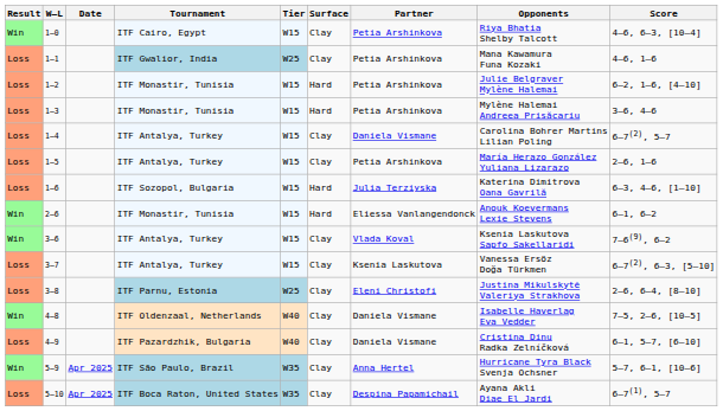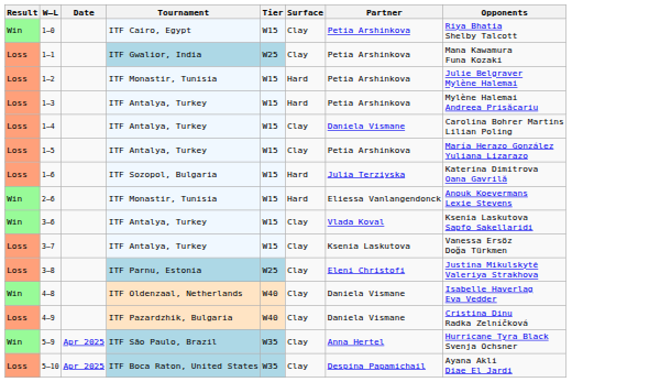 <table class="sortable wikitable">
 <tr>
 <th>Result</th>
 <th class="unsortable">W–L</th>
 <th>Date</th>
 <th>Tournament</th>
 <th>Tier</th>
 <th>Surface</th>
 <th>Partner</th>
 <th>Opponents</th>
-<th class="unsortable">Score</th>
 </tr>
 <tr>
 <td style="background:#98fb98;">Win</td>
 <td><small>1–0</small></td>
 <td></td>
 <td style="background:#f0f8ff;">ITF Cairo, Egypt</td>
 <td style="background:#f0f8ff;">W15</td>
 <td>Clay</td>
 <td> <a href='#'>Petia Arshinkova</a></td>
 <td> <a href='#'>Riya Bhatia</a> <br>  Shelby Talcott</td>
-<td>4–6, 6–3, [10–4]</td>
 </tr>
 <tr>
 <td style="background:#ffa07a;">Loss</td>
 <td><small>1–1</small></td>
 <td></td>
 <td style="background:lightblue;">ITF Gwalior, India</td>
 <td style="background:lightblue;">W25</td>
 <td>Clay</td>
 <td> Petia Arshinkova</td>
 <td> Mana Kawamura <br>  Funa Kozaki</td>
-<td>4–6, 1–6</td>
 </tr>
 <tr>
 <td style="background:#ffa07a;">Loss</td>
 <td><small>1–2</small></td>
 <td></td>
 <td style="background:#f0f8ff;">ITF Monastir, Tunisia</td>
 <td style="background:#f0f8ff;">W15</td>
 <td>Hard</td>
 <td> Petia Arshinkova</td>
 <td> <a href='#'>Julie Belgraver</a> <br>  <a href='#'>Mylène Halemai</a></td>
-<td>6–2, 1–6, [4–10]</td>
 </tr>
 <tr>
 <td style="background:#ffa07a;">Loss</td>
 <td><small>1–3</small></td>
 <td></td>
-<td style="background:#f0f8ff;">ITF Monastir, Tunisia</td>
+<td style="background:#f0f8ff;">ITF Antalya, Turkey</td>
 <td style="background:#f0f8ff;">W15</td>
 <td>Hard</td>
 <td> Petia Arshinkova</td>
 <td> Mylène Halemai <br>  <a href='#'>Andreea Prisăcariu</a></td>
-<td>3–6, 4–6</td>
 </tr>
 <tr>
 <td style="background:#ffa07a;">Loss</td>
 <td><small>1–4</small></td>
 <td></td>
 <td style="background:#f0f8ff;">ITF Antalya, Turkey</td>
 <td style="background:#f0f8ff;">W15</td>
 <td>Clay</td>
 <td> <a href='#'>Daniela Vismane</a></td>
 <td> Carolina Bohrer Martins <br>  Lilian Poling</td>
-<td>6–7<sup>(2)</sup>, 5–7</td>
 </tr>
 <tr>
 <td style="background:#ffa07a;">Loss</td>
 <td><small>1–5</small></td>
 <td></td>
 <td style="background:#f0f8ff;">ITF Antalya, Turkey</td>
 <td style="background:#f0f8ff;">W15</td>
 <td>Clay</td>
 <td> Petia Arshinkova</td>
 <td> <a href='#'>María Herazo González</a> <br>  <a href='#'>Yuliana Lizarazo</a></td>
-<td>2–6, 1–6</td>
 </tr>
 <tr>
 <td style="background:#ffa07a;">Loss</td>
 <td><small>1–6</small></td>
 <td></td>
 <td style="background:#f0f8ff;">ITF Sozopol, Bulgaria</td>
 <td style="background:#f0f8ff;">W15</td>
 <td>Hard</td>
 <td> <a href='#'>Julia Terziyska</a></td>
 <td> Katerina Dimitrova <br>  <a href='#'>Oana Gavrilă</a></td>
-<td>6–3, 4–6, [1–10]</td>
 </tr>
 <tr>
 <td style="background:#98fb98;">Win</td>
 <td><small>2–6</small></td>
 <td></td>
 <td style="background:#f0f8ff;">ITF Monastir, Tunisia</td>
 <td style="background:#f0f8ff;">W15</td>
 <td>Hard</td>
 <td> Eliessa Vanlangendonck</td>
 <td> <a href='#'>Anouk Koevermans</a> <br>  <a href='#'>Lexie Stevens</a></td>
-<td>6–1, 6–2</td>
 </tr>
 <tr>
 <td style="background:#98fb98;">Win</td>
 <td><small>3–6</small></td>
 <td></td>
 <td style="background:#f0f8ff;">ITF Antalya, Turkey</td>
 <td style="background:#f0f8ff;">W15</td>
 <td>Clay</td>
 <td> <a href='#'>Vlada Koval</a></td>
 <td> Ksenia Laskutova <br>  <a href='#'>Sapfo Sakellaridi</a></td>
-<td>7–6<sup>(9)</sup>, 6–2</td>
 </tr>
 <tr>
 <td style="background:#ffa07a;">Loss</td>
 <td><small>3–7</small></td>
 <td></td>
 <td style="background:#f0f8ff;">ITF Antalya, Turkey</td>
 <td style="background:#f0f8ff;">W15</td>
 <td>Clay</td>
 <td> Ksenia Laskutova</td>
 <td> Vanessa Ersöz <br>  Doğa Türkmen</td>
-<td>6–7<sup>(2)</sup>, 6–3, [5–10]</td>
 </tr>
 <tr>
 <td style="background:#ffa07a;">Loss</td>
 <td><small>3–8</small></td>
 <td></td>
 <td style="background:lightblue;">ITF Parnu, Estonia</td>
 <td style="background:lightblue;">W25</td>
 <td>Clay</td>
 <td> <a href='#'>Eleni Christofi</a></td>
 <td> <a href='#'>Justina Mikulskytė</a> <br>  <a href='#'>Valeriya Strakhova</a></td>
-<td>2–6, 6–4, [8–10]</td>
 </tr>
 <tr>
 <td style="background:#98fb98;">Win</td>
 <td><small>4–8</small></td>
 <td></td>
 <td style="background:#ffe4c4;">ITF Oldenzaal, Netherlands</td>
 <td style="background:#ffe4c4;">W40</td>
 <td>Clay</td>
 <td> Daniela Vismane</td>
 <td> <a href='#'>Isabelle Haverlag</a> <br>  <a href='#'>Eva Vedder</a></td>
-<td>7–5, 2–6, [10–5]</td>
 </tr>
 <tr>
 <td style="background:#ffa07a;">Loss</td>
 <td><small>4–9</small></td>
 <td></td>
 <td style="background:#ffe4c4;">ITF Pazardzhik, Bulgaria</td>
 <td style="background:#ffe4c4;">W40</td>
 <td>Clay</td>
 <td> Daniela Vismane</td>
 <td> <a href='#'>Cristina Dinu</a> <br>  Radka Zelníčková</td>
-<td>6–1, 5–7, [6–10]</td>
 </tr>
 <tr>
 <td style="background:#98fb98;">Win</td>
 <td><small>5–9</small></td>
 <td><a href='#'>Apr 2025</a></td>
 <td style="background:lightblue;">ITF São Paulo, Brazil</td>
 <td style="background:lightblue;">W35</td>
 <td>Clay</td>
 <td> <a href='#'>Anna Hertel</a></td>
 <td> <a href='#'>Hurricane Tyra Black</a> <br>  Svenja Ochsner</td>
-<td>5–7, 6–1, [10–6]</td>
 </tr>
 <tr>
 <td style="background:#ffa07a;">Loss</td>
 <td><small>5–10</small></td>
 <td><a href='#'>Apr 2025</a></td>
 <td style="background:lightblue;">ITF Boca Raton, United States</td>
 <td style="background:lightblue;">W35</td>
 <td>Clay</td>
 <td> <a href='#'>Despina Papamichail</a></td>
 <td> Ayana Akli <br>  <a href='#'>Diae El Jardi</a></td>
-<td>6–7<sup>(1)</sup>, 5–7</td>
 </tr>
 </table>
